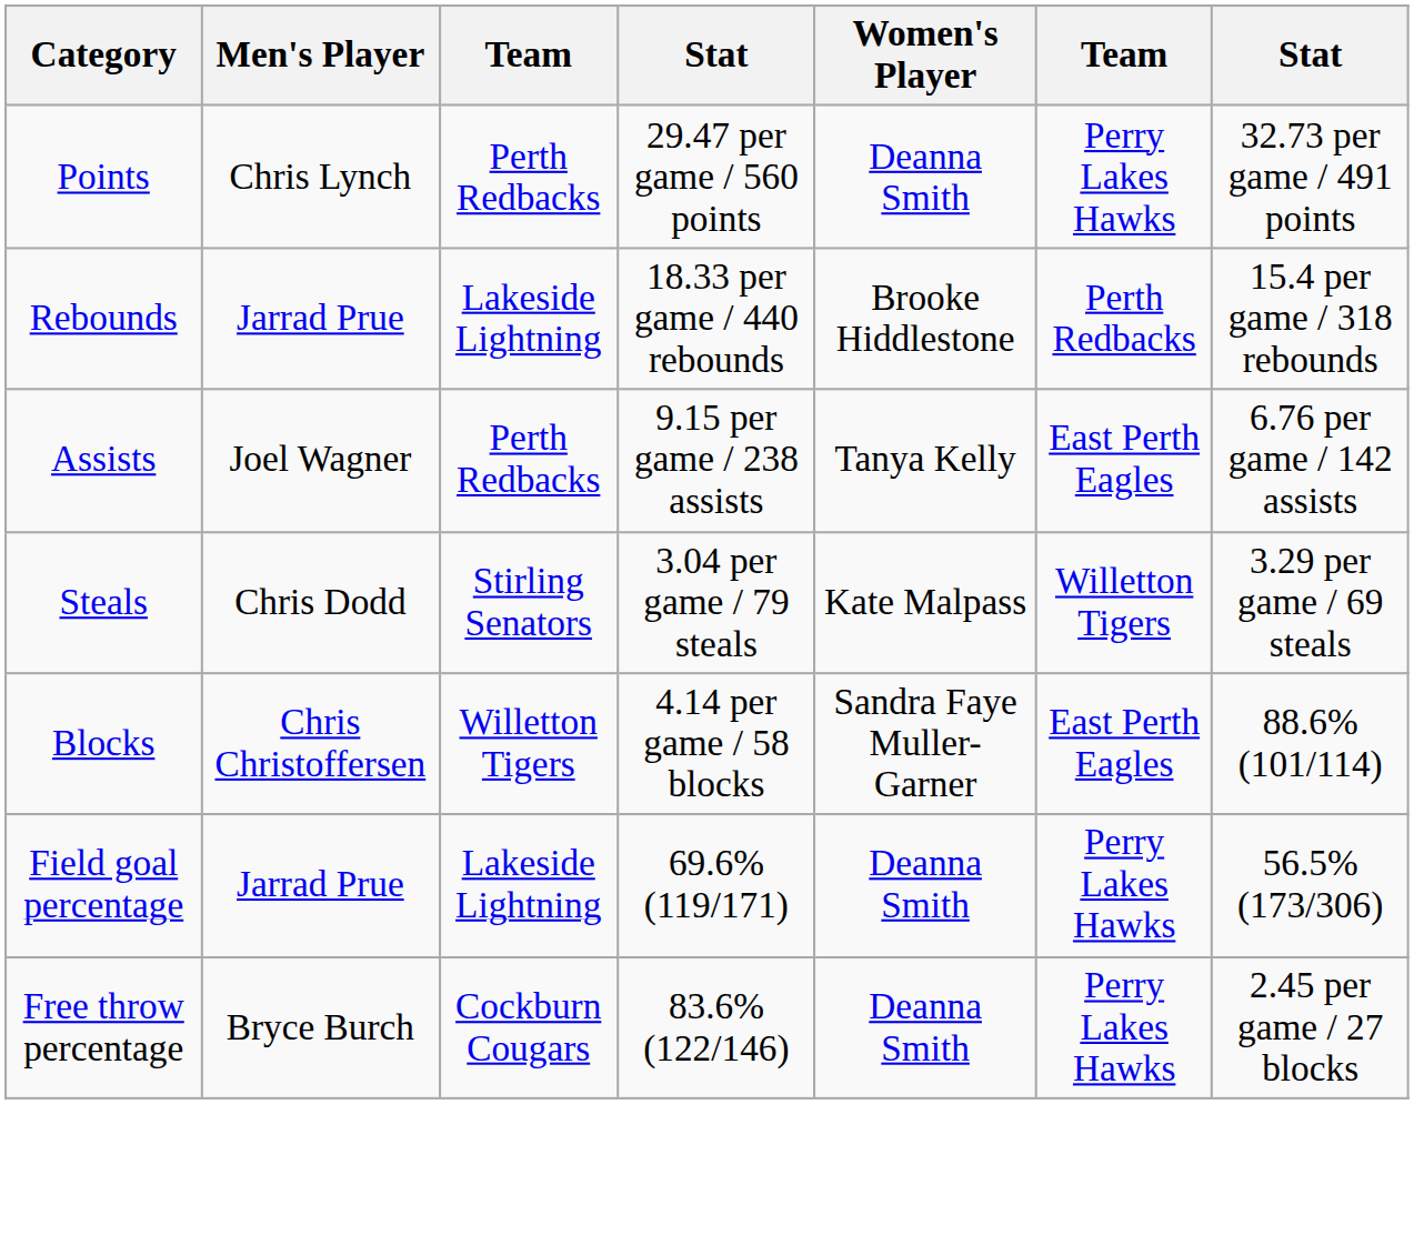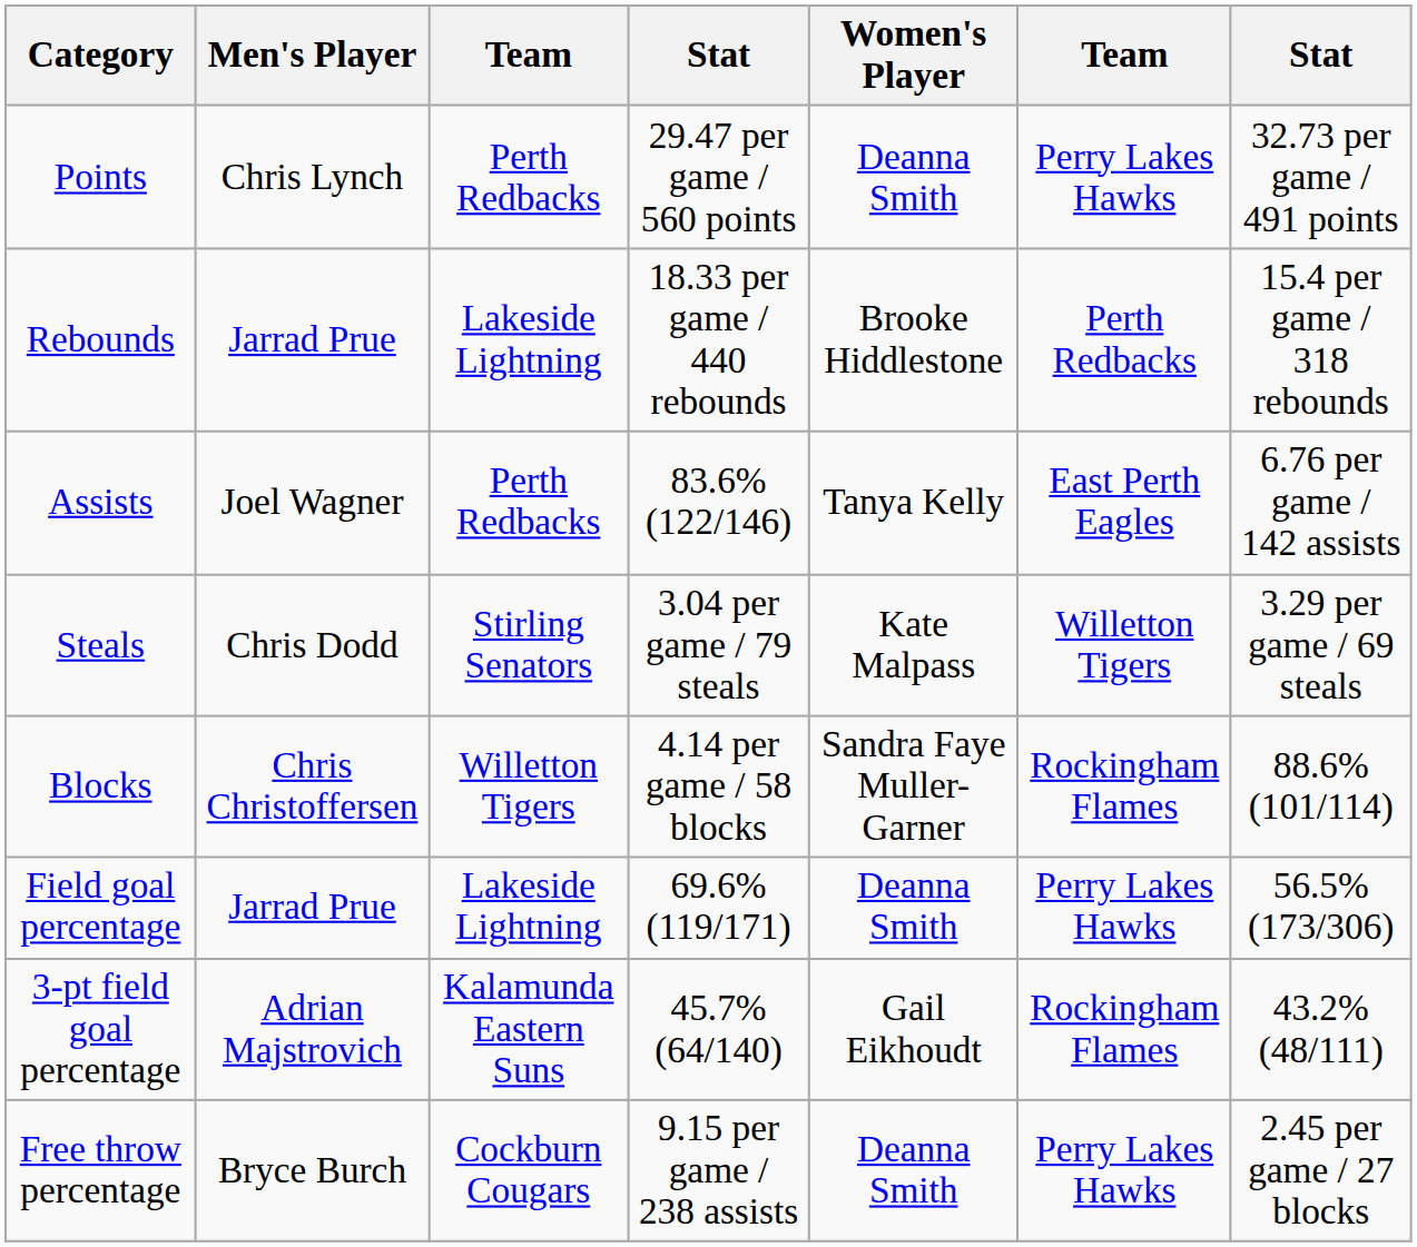 <table class="wikitable" style="text-align:center">
 <tr>
 <th>Category</th>
 <th>Men's Player</th>
 <th>Team</th>
 <th>Stat</th>
 <th>Women's Player</th>
 <th>Team</th>
 <th>Stat</th>
 </tr>
 <tr>
 <td><a href='#'>Points</a></td>
 <td>Chris Lynch</td>
 <td><a href='#'>Perth Redbacks</a></td>
 <td>29.47 per game / 560 points</td>
 <td><a href='#'>Deanna Smith</a></td>
 <td><a href='#'>Perry Lakes Hawks</a></td>
 <td>32.73 per game / 491 points</td>
 </tr>
 <tr>
 <td><a href='#'>Rebounds</a></td>
 <td><a href='#'>Jarrad Prue</a></td>
 <td><a href='#'>Lakeside Lightning</a></td>
 <td>18.33 per game / 440 rebounds</td>
 <td>Brooke Hiddlestone</td>
 <td><a href='#'>Perth Redbacks</a></td>
 <td>15.4 per game / 318 rebounds</td>
 </tr>
 <tr>
 <td><a href='#'>Assists</a></td>
 <td>Joel Wagner</td>
 <td><a href='#'>Perth Redbacks</a></td>
-<td>9.15 per game / 238 assists</td>
+<td>83.6% (122/146)</td>
 <td>Tanya Kelly</td>
 <td><a href='#'>East Perth Eagles</a></td>
 <td>6.76 per game / 142 assists</td>
 </tr>
 <tr>
 <td><a href='#'>Steals</a></td>
 <td>Chris Dodd</td>
 <td><a href='#'>Stirling Senators</a></td>
 <td>3.04 per game / 79 steals</td>
 <td>Kate Malpass</td>
 <td><a href='#'>Willetton Tigers</a></td>
 <td>3.29 per game / 69 steals</td>
 </tr>
 <tr>
 <td><a href='#'>Blocks</a></td>
 <td><a href='#'>Chris Christoffersen</a></td>
 <td><a href='#'>Willetton Tigers</a></td>
 <td>4.14 per game / 58 blocks</td>
 <td>Sandra Faye Muller-Garner</td>
-<td><a href='#'>East Perth Eagles</a></td>
+<td><a href='#'>Rockingham Flames</a></td>
 <td>88.6% (101/114)</td>
 </tr>
 <tr>
 <td><a href='#'>Field goal percentage</a></td>
 <td><a href='#'>Jarrad Prue</a></td>
 <td><a href='#'>Lakeside Lightning</a></td>
 <td>69.6% (119/171)</td>
 <td><a href='#'>Deanna Smith</a></td>
 <td><a href='#'>Perry Lakes Hawks</a></td>
 <td>56.5% (173/306)</td>
 </tr>
 <tr>
+<td><a href='#'>3-pt field goal</a> percentage</td>
+<td><a href='#'>Adrian Majstrovich</a></td>
+<td><a href='#'>Kalamunda Eastern Suns</a></td>
+<td>45.7% (64/140)</td>
+<td>Gail Eikhoudt</td>
+<td><a href='#'>Rockingham Flames</a></td>
+<td>43.2% (48/111)</td>
+</tr>
+<tr>
 <td><a href='#'>Free throw</a> percentage</td>
 <td>Bryce Burch</td>
 <td><a href='#'>Cockburn Cougars</a></td>
-<td>83.6% (122/146)</td>
+<td>9.15 per game / 238 assists</td>
 <td><a href='#'>Deanna Smith</a></td>
 <td><a href='#'>Perry Lakes Hawks</a></td>
 <td>2.45 per game / 27 blocks</td>
 </tr>
 </table>
